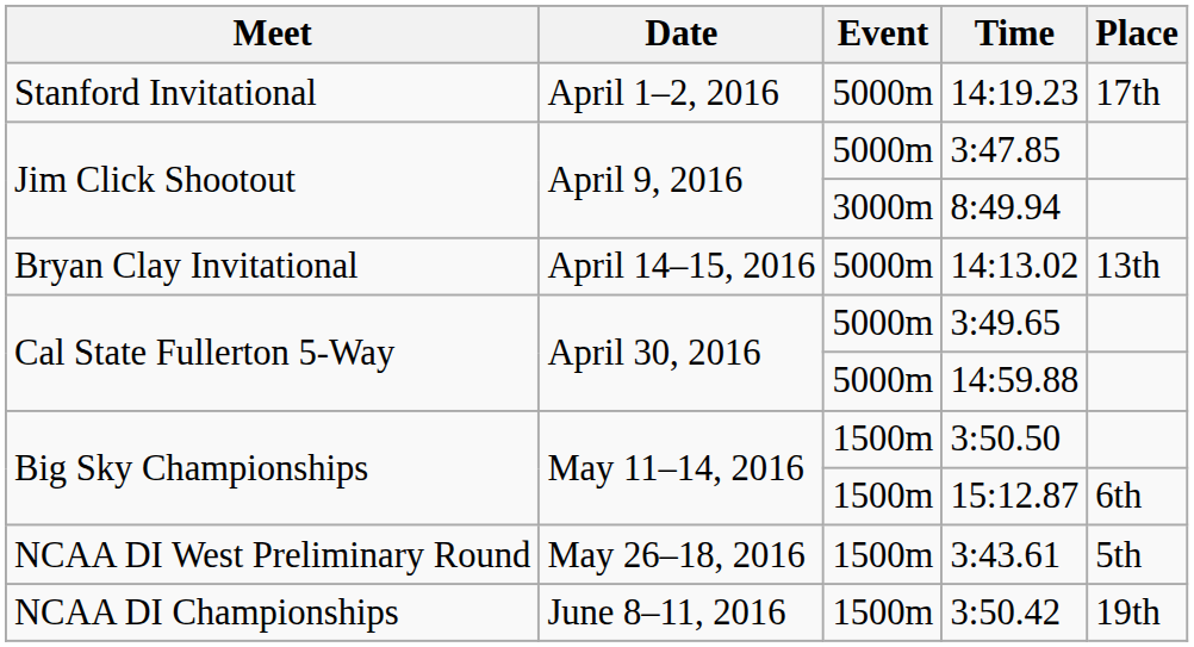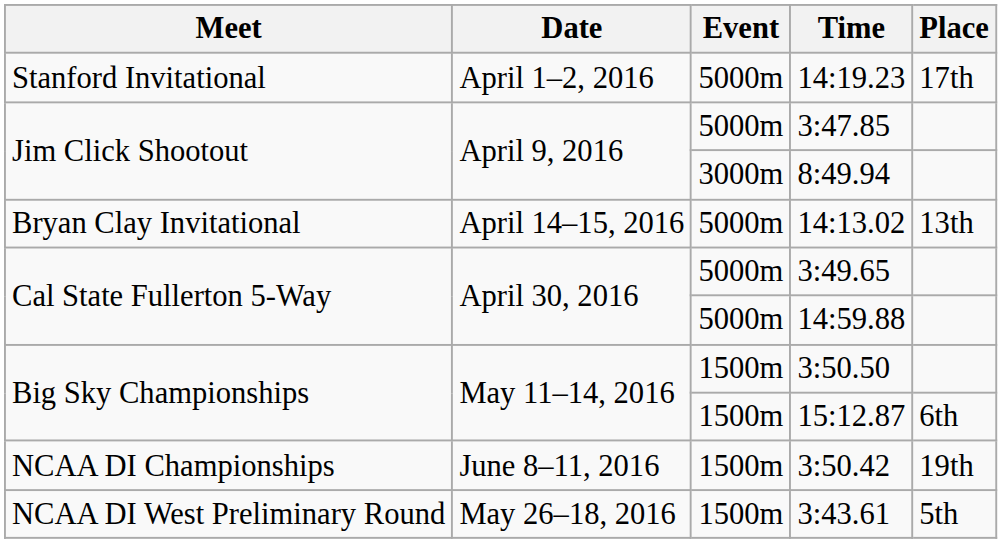 <table class="wikitable sortable">
 <tr>
 <th>Meet</th>
 <th>Date</th>
 <th>Event</th>
 <th>Time</th>
 <th>Place</th>
 </tr>
 <tr>
 <td>Stanford Invitational</td>
 <td>April 1–2, 2016</td>
 <td>5000m</td>
 <td>14:19.23</td>
 <td>17th</td>
 </tr>
 <tr>
 <td rowspan="2">Jim Click Shootout</td>
 <td rowspan="2">April 9, 2016</td>
 <td>5000m</td>
 <td>3:47.85</td>
 <td></td>
 </tr>
 <tr>
 <td>3000m</td>
 <td>8:49.94</td>
 <td></td>
 </tr>
 <tr>
 <td>Bryan Clay Invitational</td>
 <td>April 14–15, 2016</td>
 <td>5000m</td>
 <td>14:13.02</td>
 <td>13th</td>
 </tr>
 <tr>
 <td rowspan="2">Cal State Fullerton 5-Way</td>
 <td rowspan="2">April 30, 2016</td>
 <td>5000m</td>
 <td>3:49.65</td>
 <td></td>
 </tr>
 <tr>
 <td>5000m</td>
 <td>14:59.88</td>
 <td></td>
 </tr>
 <tr>
 <td rowspan="2">Big Sky Championships</td>
 <td rowspan="2">May 11–14, 2016</td>
 <td>1500m</td>
 <td>3:50.50</td>
 <td></td>
 </tr>
 <tr>
 <td>1500m</td>
 <td>15:12.87</td>
 <td>6th</td>
 </tr>
 <tr>
+<td>NCAA DI Championships</td>
+<td>June 8–11, 2016</td>
+<td>1500m</td>
+<td>3:50.42</td>
+<td>19th</td>
+</tr>
+<tr>
 <td>NCAA DI West Preliminary Round</td>
 <td>May 26–18, 2016</td>
 <td>1500m</td>
 <td>3:43.61</td>
 <td>5th</td>
 </tr>
-<tr>
-<td>NCAA DI Championships</td>
-<td>June 8–11, 2016</td>
-<td>1500m</td>
-<td>3:50.42</td>
-<td>19th</td>
-</tr>
 </table>
